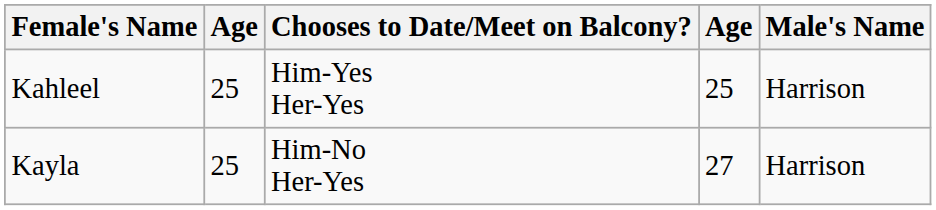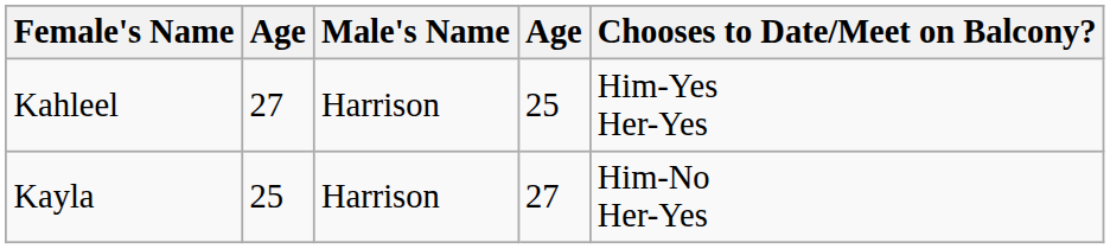 <table class="wikitable">
 <tr>
 <th>Female's Name</th>
 <th>Age</th>
+<th>Male's Name</th>
+<th>Age</th>
 <th>Chooses to Date/Meet on Balcony?</th>
-<th>Age</th>
-<th>Male's Name</th>
 </tr>
 <tr>
 <td>Kahleel</td>
+<td>27</td>
+<td>Harrison</td>
 <td>25</td>
 <td>Him-Yes<br>Her-Yes</td>
-<td>25</td>
-<td>Harrison</td>
 </tr>
 <tr>
 <td>Kayla</td>
 <td>25</td>
+<td>Harrison</td>
+<td>27</td>
 <td>Him-No<br>Her-Yes</td>
-<td>27</td>
-<td>Harrison</td>
 </tr>
 </table>
